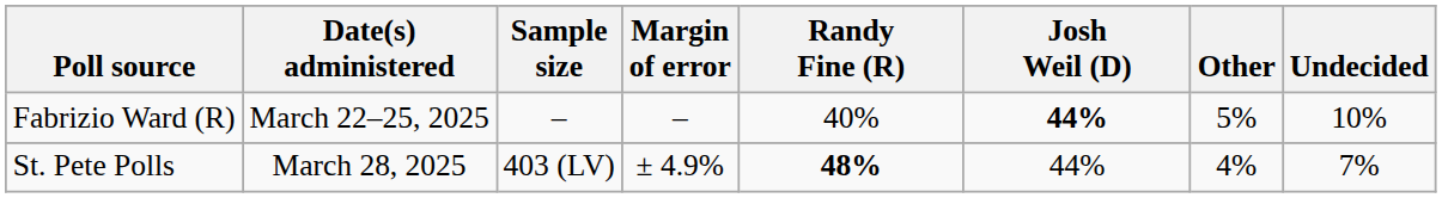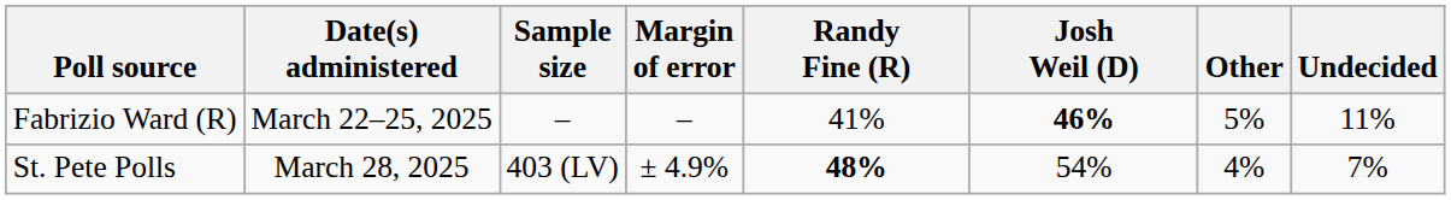 <table class="wikitable" style="font-size:90%;text-align:center;">
 <tr valign=bottom>
 <th>Poll source</th>
 <th>Date(s)<br>administered</th>
 <th>Sample<br>size</th>
 <th>Margin<br>of error</th>
 <th style="width:100px;">Randy<br>Fine (R)</th>
 <th style="width:100px;">Josh<br>Weil (D)</th>
 <th>Other</th>
 <th>Undecided</th>
 </tr>
 <tr>
 <td>Fabrizio Ward (R)</td>
 <td>March 22–25, 2025</td>
 <td>–</td>
 <td>–</td>
-<td>40%</td>
-<td><strong>44%</strong></td>
+<td>41%</td>
+<td><strong>46%</strong></td>
 <td>5%</td>
-<td>10%</td>
+<td>11%</td>
 </tr>
 <tr>
 <td style="text-align:left;">St. Pete Polls</td>
 <td>March 28, 2025</td>
 <td>403 (LV)</td>
 <td>± 4.9%</td>
 <td><strong>48%</strong></td>
-<td>44%</td>
+<td>54%</td>
 <td>4%</td>
 <td>7%</td>
 </tr>
 </table>
